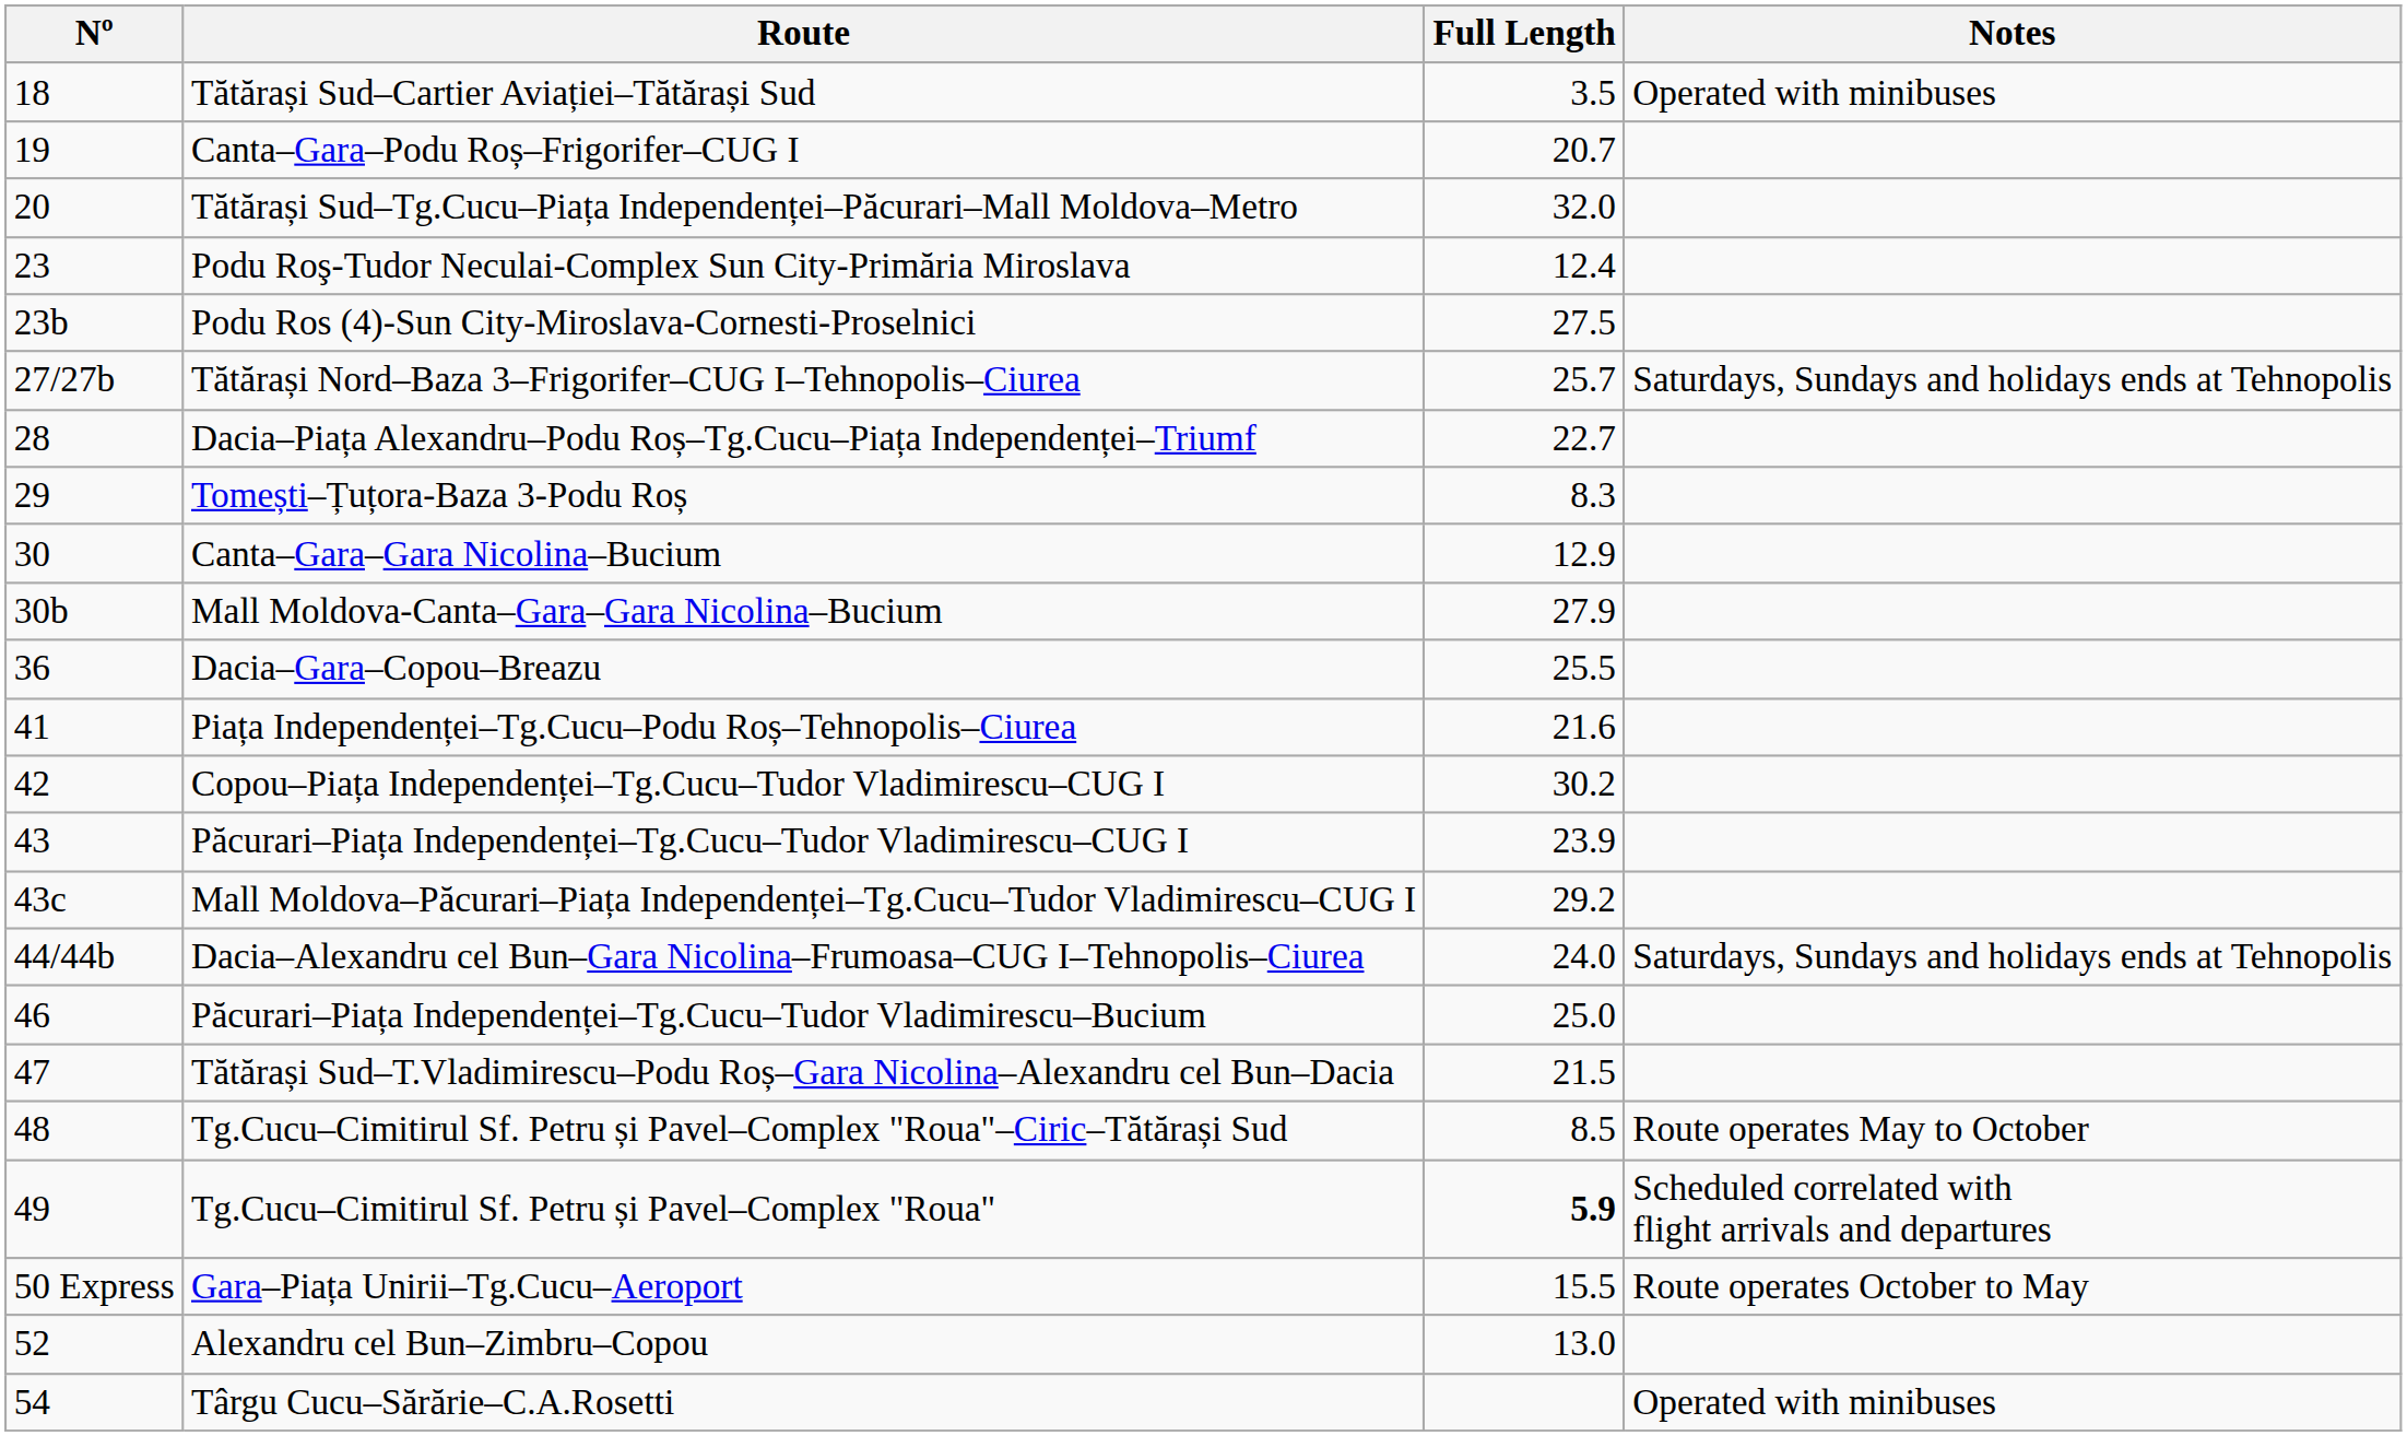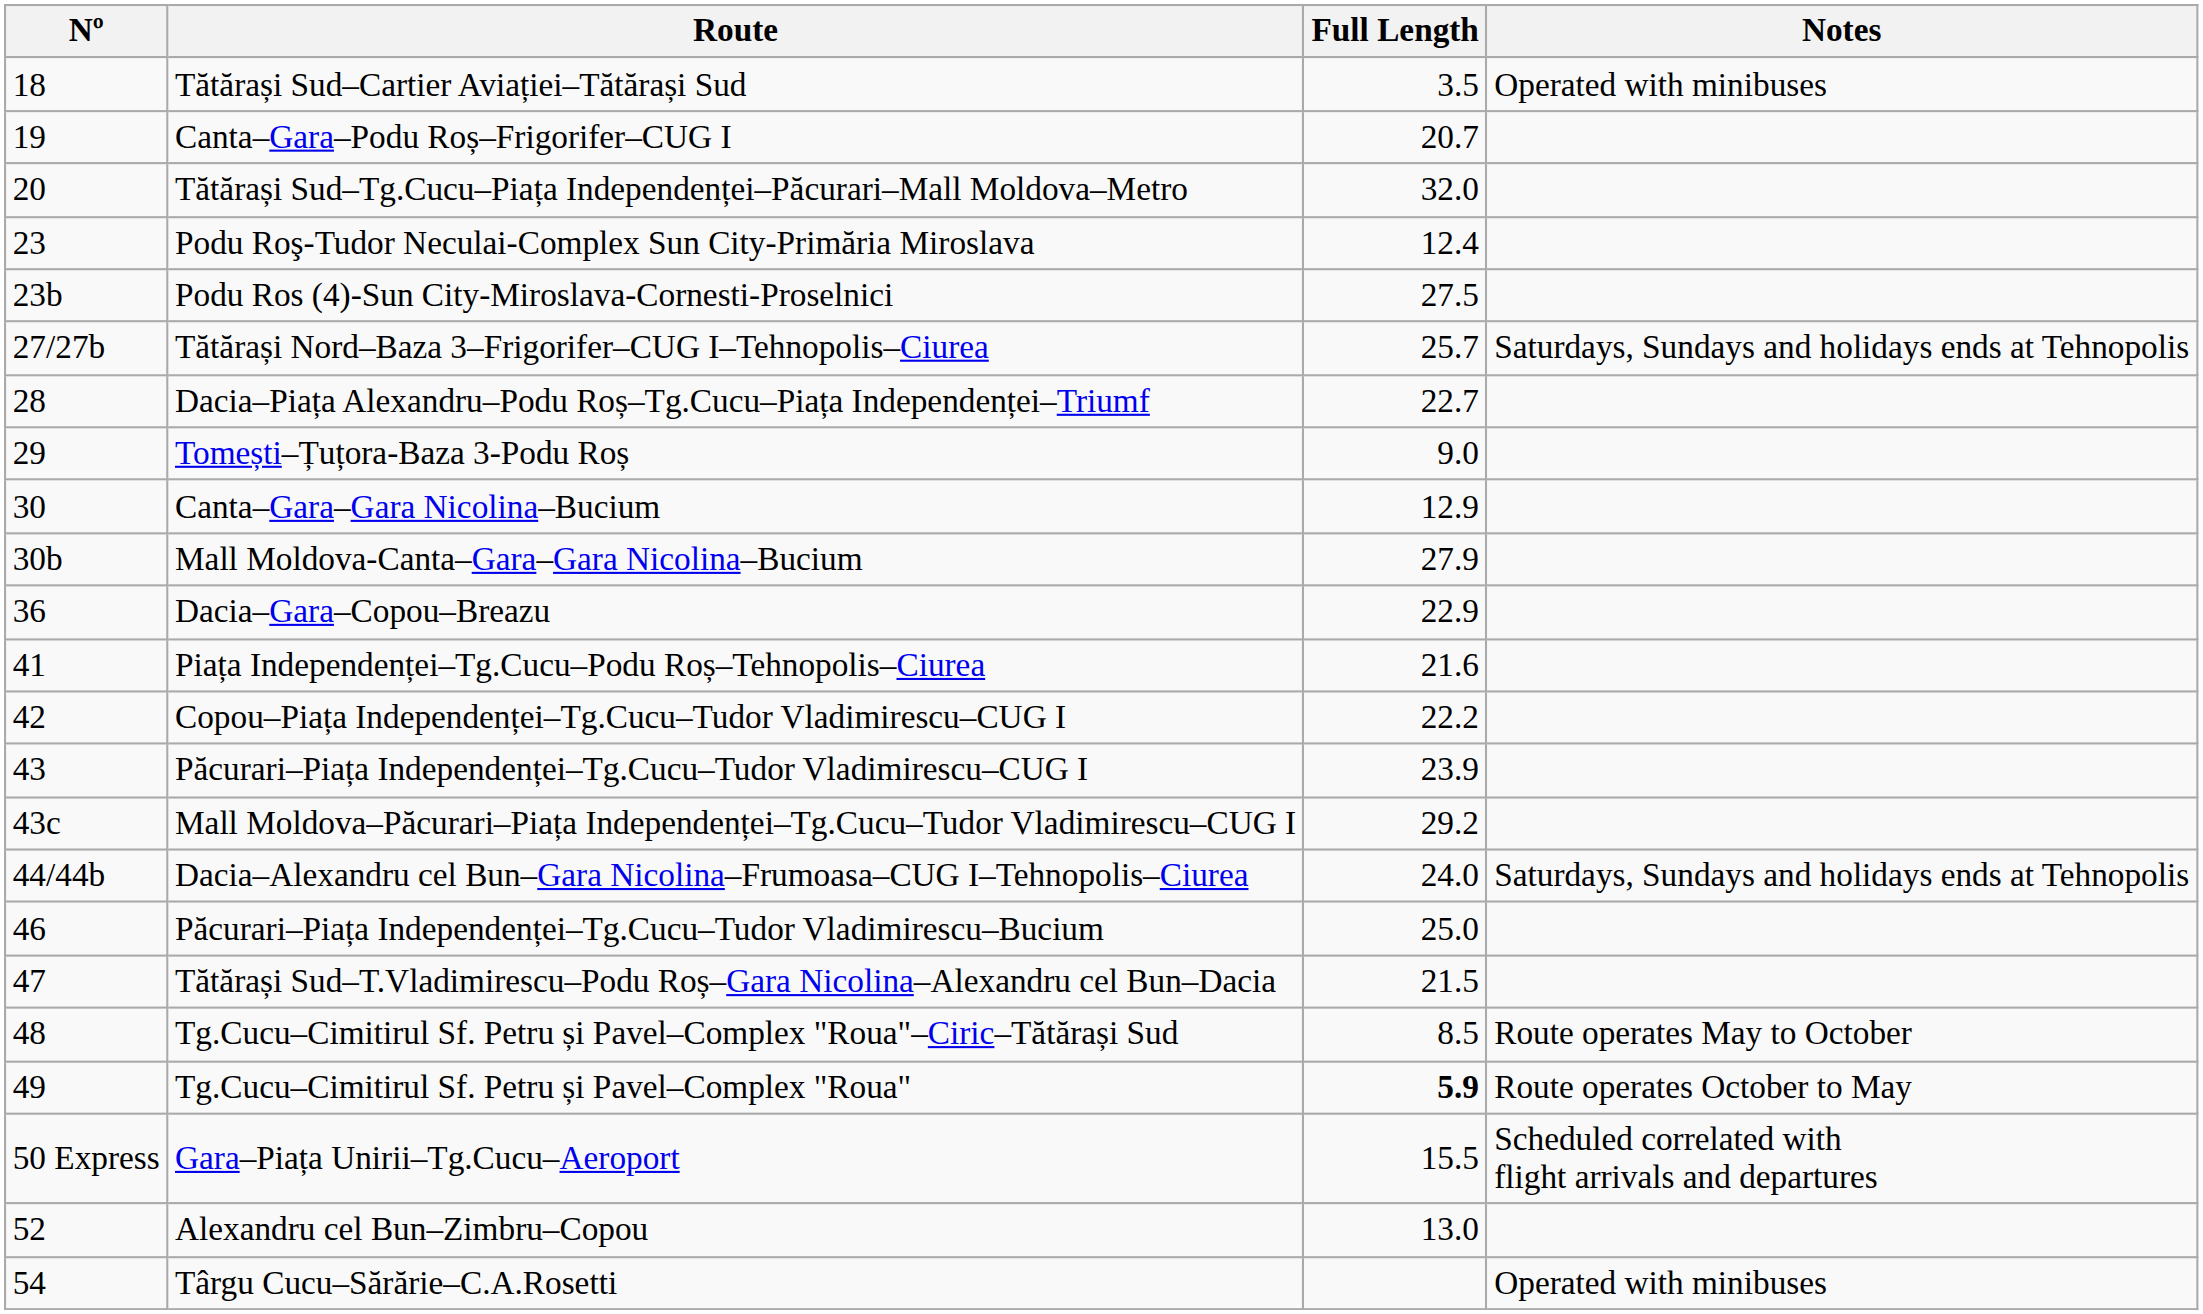 <table class="wikitable sortable">
 <tr>
 <th>Nº</th>
 <th>Route</th>
 <th>Full Length</th>
 <th class="unsortable">Notes</th>
 </tr>
 <tr>
 <td>18</td>
 <td>Tătărași Sud–Cartier Aviației–Tătărași Sud</td>
 <td align=right><span>3.5</span></td>
 <td>Operated with minibuses</td>
 </tr>
 <tr>
 <td>19</td>
 <td>Canta–<a href='#'>Gara</a>–Podu Roș–Frigorifer–CUG I</td>
 <td align=right><span>20.7</span></td>
 <td></td>
 </tr>
 <tr>
 <td>20</td>
 <td>Tătărași Sud–Tg.Cucu–Piața Independenței–Păcurari–Mall Moldova–Metro</td>
 <td align=right><span>32.0</span></td>
 <td></td>
 </tr>
 <tr>
 <td>23</td>
 <td>Podu Roş-Tudor Neculai-Complex Sun City-Primăria Miroslava</td>
 <td align=right><span>12.4</span></td>
 <td></td>
 </tr>
 <tr>
 <td>23b</td>
 <td>Podu Ros (4)-Sun City-Miroslava-Cornesti-Proselnici</td>
 <td align=right><span>27.5</span></td>
 <td></td>
 </tr>
 <tr>
 <td>27/27b</td>
 <td>Tătărași Nord–Baza 3–Frigorifer–CUG I–Tehnopolis–<a href='#'>Ciurea</a></td>
 <td align=right><span>25.7</span></td>
 <td>Saturdays, Sundays and holidays ends at Tehnopolis</td>
 </tr>
 <tr>
 <td>28</td>
 <td>Dacia–Piața Alexandru–Podu Roș–Tg.Cucu–Piața Independenței–<a href='#'>Triumf</a></td>
 <td align=right><span>22.7</span></td>
 <td></td>
 </tr>
 <tr>
 <td>29</td>
 <td><a href='#'>Tomești</a>–Țuțora-Baza 3-Podu Roș</td>
-<td align=right><span>8.3</span></td>
+<td align=right><span>9.0</span></td>
 <td></td>
 </tr>
 <tr>
 <td>30</td>
 <td>Canta–<a href='#'>Gara</a>–<a href='#'>Gara Nicolina</a>–Bucium</td>
 <td align=right><span>12.9</span></td>
 <td></td>
 </tr>
 <tr>
 <td>30b</td>
 <td>Mall Moldova-Canta–<a href='#'>Gara</a>–<a href='#'>Gara Nicolina</a>–Bucium</td>
 <td align=right><span>27.9</span></td>
 <td></td>
 </tr>
 <tr>
 <td>36</td>
 <td>Dacia–<a href='#'>Gara</a>–Copou–Breazu</td>
-<td align=right><span>25.5</span></td>
+<td align=right><span>22.9</span></td>
 <td></td>
 </tr>
 <tr>
 <td>41</td>
 <td>Piața Independenței–Tg.Cucu–Podu Roș–Tehnopolis–<a href='#'>Ciurea</a></td>
 <td align=right><span>21.6</span></td>
 <td></td>
 </tr>
 <tr>
 <td>42</td>
 <td>Copou–Piața Independenței–Tg.Cucu–Tudor Vladimirescu–CUG I</td>
-<td align=right><span>30.2</span></td>
+<td align=right><span>22.2</span></td>
 <td></td>
 </tr>
 <tr>
 <td>43</td>
 <td>Păcurari–Piața Independenței–Tg.Cucu–Tudor Vladimirescu–CUG I</td>
 <td align=right><span>23.9</span></td>
 <td></td>
 </tr>
 <tr>
 <td>43c</td>
 <td>Mall Moldova–Păcurari–Piața Independenței–Tg.Cucu–Tudor Vladimirescu–CUG I</td>
 <td align=right><span>29.2</span></td>
 <td></td>
 </tr>
 <tr>
 <td>44/44b</td>
 <td>Dacia–Alexandru cel Bun–<a href='#'>Gara Nicolina</a>–Frumoasa–CUG I–Tehnopolis–<a href='#'>Ciurea</a></td>
 <td align=right><span>24.0</span></td>
 <td>Saturdays, Sundays and holidays ends at Tehnopolis</td>
 </tr>
 <tr>
 <td>46</td>
 <td>Păcurari–Piața Independenței–Tg.Cucu–Tudor Vladimirescu–Bucium</td>
 <td align=right><span>25.0</span></td>
 <td></td>
 </tr>
 <tr>
 <td>47</td>
 <td>Tătărași Sud–T.Vladimirescu–Podu Roș–<a href='#'>Gara Nicolina</a>–Alexandru cel Bun–Dacia</td>
 <td align=right><span>21.5</span></td>
 <td></td>
 </tr>
 <tr>
 <td>48</td>
 <td>Tg.Cucu–Cimitirul Sf. Petru și Pavel–Complex "Roua"–<a href='#'>Ciric</a>–Tătărași Sud</td>
 <td align=right><span>8.5</span></td>
 <td>Route operates May to October<br></td>
 </tr>
 <tr>
 <td>49</td>
 <td>Tg.Cucu–Cimitirul Sf. Petru și Pavel–Complex "Roua"</td>
 <td align=right><strong><span>5.9</span></strong></td>
-<td>Scheduled correlated with<br>flight arrivals and departures</td>
+<td>Route operates October to May</td>
 </tr>
 <tr>
 <td>50 Express</td>
 <td><a href='#'>Gara</a>–Piața Unirii–Tg.Cucu–<a href='#'>Aeroport</a></td>
 <td align=right><span>15.5</span></td>
-<td>Route operates October to May</td>
+<td>Scheduled correlated with<br>flight arrivals and departures</td>
 </tr>
 <tr>
 <td>52</td>
 <td>Alexandru cel Bun–Zimbru–Copou</td>
 <td align="right"><span>13.0</span></td>
 <td></td>
 </tr>
 <tr>
 <td>54</td>
 <td>Târgu Cucu–Sărărie–C.A.Rosetti</td>
 <td></td>
 <td>Operated with minibuses</td>
 </tr>
 </table>
